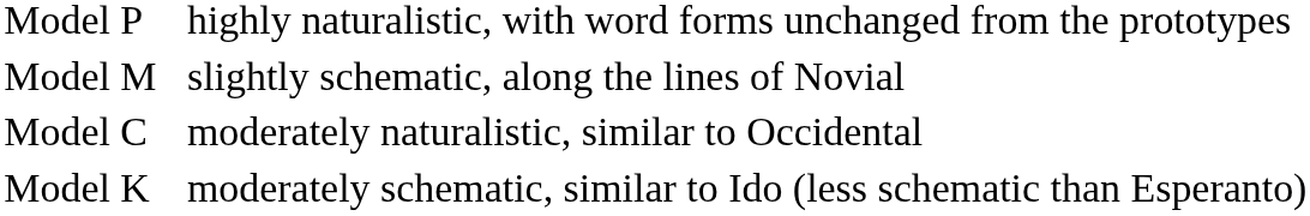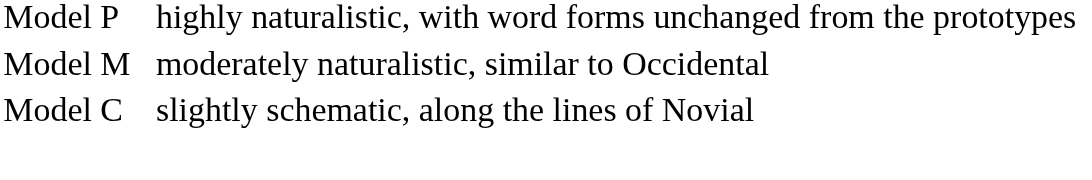 <table border=0>
 <tr valign=top>
 <td> </td>
 <td>Model P</td>
 <td> </td>
 <td>highly naturalistic, with word forms unchanged from the prototypes</td>
 </tr>
 <tr valign=top>
 <td> </td>
 <td>Model M</td>
 <td> </td>
-<td>slightly schematic, along the lines of Novial</td>
+<td>moderately naturalistic, similar to Occidental</td>
 </tr>
 <tr valign=top>
 <td> </td>
 <td>Model C</td>
 <td> </td>
-<td>moderately naturalistic, similar to Occidental</td>
-</tr>
-<tr valign=top>
-<td> </td>
-<td>Model K</td>
-<td> </td>
-<td>moderately schematic, similar to Ido (less schematic than Esperanto)</td>
+<td>slightly schematic, along the lines of Novial</td>
 </tr>
 </table>
